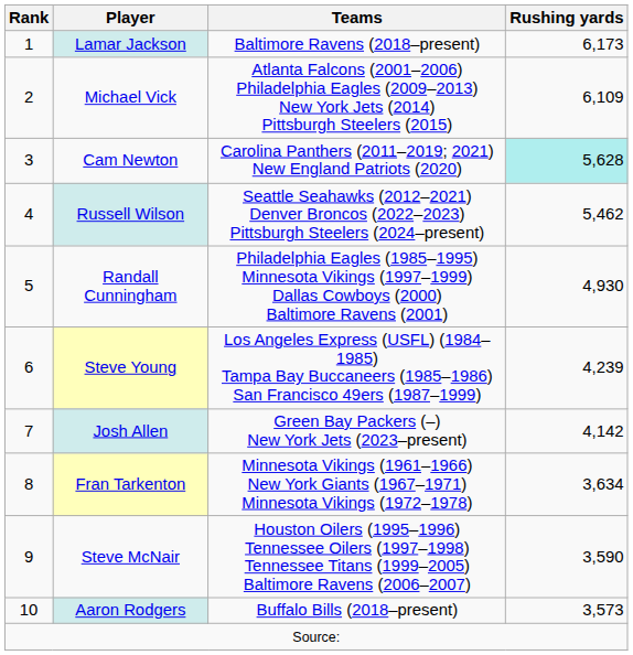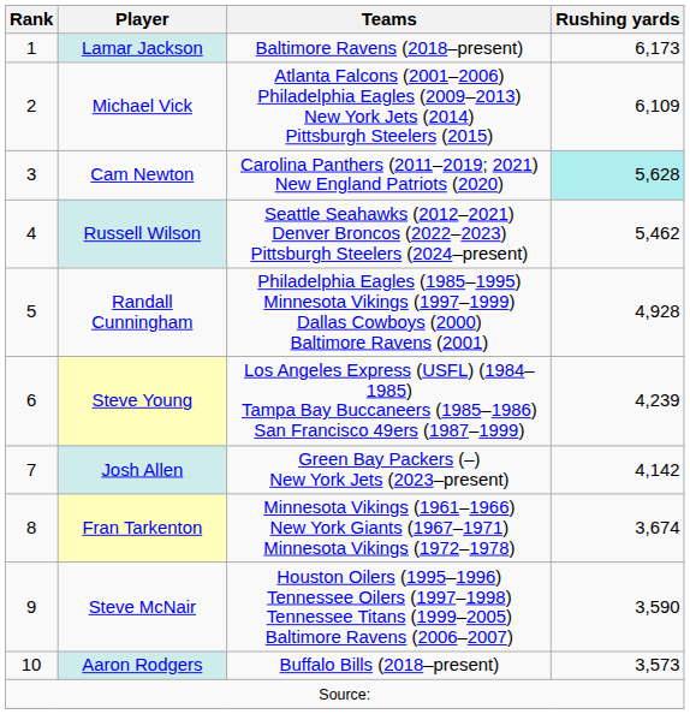 <table class="wikitable" style="text-align:center;">
 <tr style="white-space: nowrap;">
 <th>Rank</th>
 <th>Player</th>
 <th>Teams</th>
 <th>Rushing yards</th>
 </tr>
 <tr>
 <td>1</td>
 <td style="text-align:center; background:#cfecec;"><a href='#'>Lamar Jackson</a></td>
 <td><a href='#'>Baltimore Ravens</a> (<a href='#'>2018</a>–present)</td>
 <td style="text-align:right;">6,173</td>
 </tr>
 <tr>
 <td>2</td>
 <td><a href='#'>Michael Vick</a></td>
 <td><a href='#'>Atlanta Falcons</a> (<a href='#'>2001</a>–<a href='#'>2006</a>)<br><a href='#'>Philadelphia Eagles</a> (<a href='#'>2009</a>–<a href='#'>2013</a>)<br><a href='#'>New York Jets</a> (<a href='#'>2014</a>)<br><a href='#'>Pittsburgh Steelers</a> (<a href='#'>2015</a>)</td>
 <td style="text-align:right;">6,109</td>
 </tr>
 <tr>
 <td>3</td>
 <td><a href='#'>Cam Newton</a></td>
 <td><a href='#'>Carolina Panthers</a> (<a href='#'>2011</a>–<a href='#'>2019</a>; <a href='#'>2021</a>)<br><a href='#'>New England Patriots</a> (<a href='#'>2020</a>)</td>
 <td style="background: paleturquoise; text-align:right;">5,628</td>
 </tr>
 <tr>
 <td>4</td>
 <td style="text-align:center; background:#cfecec;"><a href='#'>Russell Wilson</a></td>
 <td><a href='#'>Seattle Seahawks</a> (<a href='#'>2012</a>–<a href='#'>2021</a>)<br><a href='#'>Denver Broncos</a> (<a href='#'>2022</a>–<a href='#'>2023</a>)<br><a href='#'>Pittsburgh Steelers</a> (<a href='#'>2024</a>–present)</td>
 <td style="text-align:right;">5,462</td>
 </tr>
 <tr>
 <td>5</td>
 <td><a href='#'>Randall Cunningham</a></td>
 <td><a href='#'>Philadelphia Eagles</a> (<a href='#'>1985</a>–<a href='#'>1995</a>)<br><a href='#'>Minnesota Vikings</a> (<a href='#'>1997</a>–<a href='#'>1999</a>)<br><a href='#'>Dallas Cowboys</a> (<a href='#'>2000</a>)<br><a href='#'>Baltimore Ravens</a> (<a href='#'>2001</a>)</td>
-<td style="text-align:right;">4,930</td>
+<td style="text-align:right;">4,928</td>
 </tr>
 <tr>
 <td>6</td>
 <td style="text-align:center; background:#ffb;"><a href='#'>Steve Young</a></td>
 <td><a href='#'>Los Angeles Express</a> (<a href='#'>USFL</a>) (<a href='#'>1984</a>–<a href='#'>1985</a>)<br><a href='#'>Tampa Bay Buccaneers</a> (<a href='#'>1985</a>–<a href='#'>1986</a>)<br><a href='#'>San Francisco 49ers</a> (<a href='#'>1987</a>–<a href='#'>1999</a>)</td>
 <td style="text-align:right;">4,239</td>
 </tr>
 <tr>
 <td>7</td>
 <td style="text-align:center; background:#cfecec;"><a href='#'>Josh Allen</a></td>
 <td><a href='#'>Green Bay Packers</a> (–)<br><a href='#'>New York Jets</a> (<a href='#'>2023</a>–present)</td>
 <td style="text-align:right;">4,142</td>
 </tr>
 <tr>
 <td>8</td>
 <td style="text-align:center; background:#ffb;"><a href='#'>Fran Tarkenton</a></td>
 <td><a href='#'>Minnesota Vikings</a> (<a href='#'>1961</a>–<a href='#'>1966</a>)<br><a href='#'>New York Giants</a> (<a href='#'>1967</a>–<a href='#'>1971</a>)<br><a href='#'>Minnesota Vikings</a> (<a href='#'>1972</a>–<a href='#'>1978</a>)</td>
-<td style="text-align:right;">3,634</td>
+<td style="text-align:right;">3,674</td>
 </tr>
 <tr>
 <td>9</td>
 <td><a href='#'>Steve McNair</a></td>
 <td><a href='#'>Houston Oilers</a> (<a href='#'>1995</a>–<a href='#'>1996</a>)<br><a href='#'>Tennessee Oilers</a> (<a href='#'>1997</a>–<a href='#'>1998</a>)<br><a href='#'>Tennessee Titans</a> (<a href='#'>1999</a>–<a href='#'>2005</a>)<br><a href='#'>Baltimore Ravens</a> (<a href='#'>2006</a>–<a href='#'>2007</a>)</td>
 <td style="text-align:right;">3,590</td>
 </tr>
 <tr>
 <td>10</td>
 <td style="text-align:center; background:#cfecec;"><a href='#'>Aaron Rodgers</a></td>
 <td><a href='#'>Buffalo Bills</a> (<a href='#'>2018</a>–present)</td>
 <td style="text-align:right;">3,573</td>
 </tr>
 <tr class="sortbottom">
 <td colspan="4"><small>Source:</small></td>
 </tr>
 </table>
